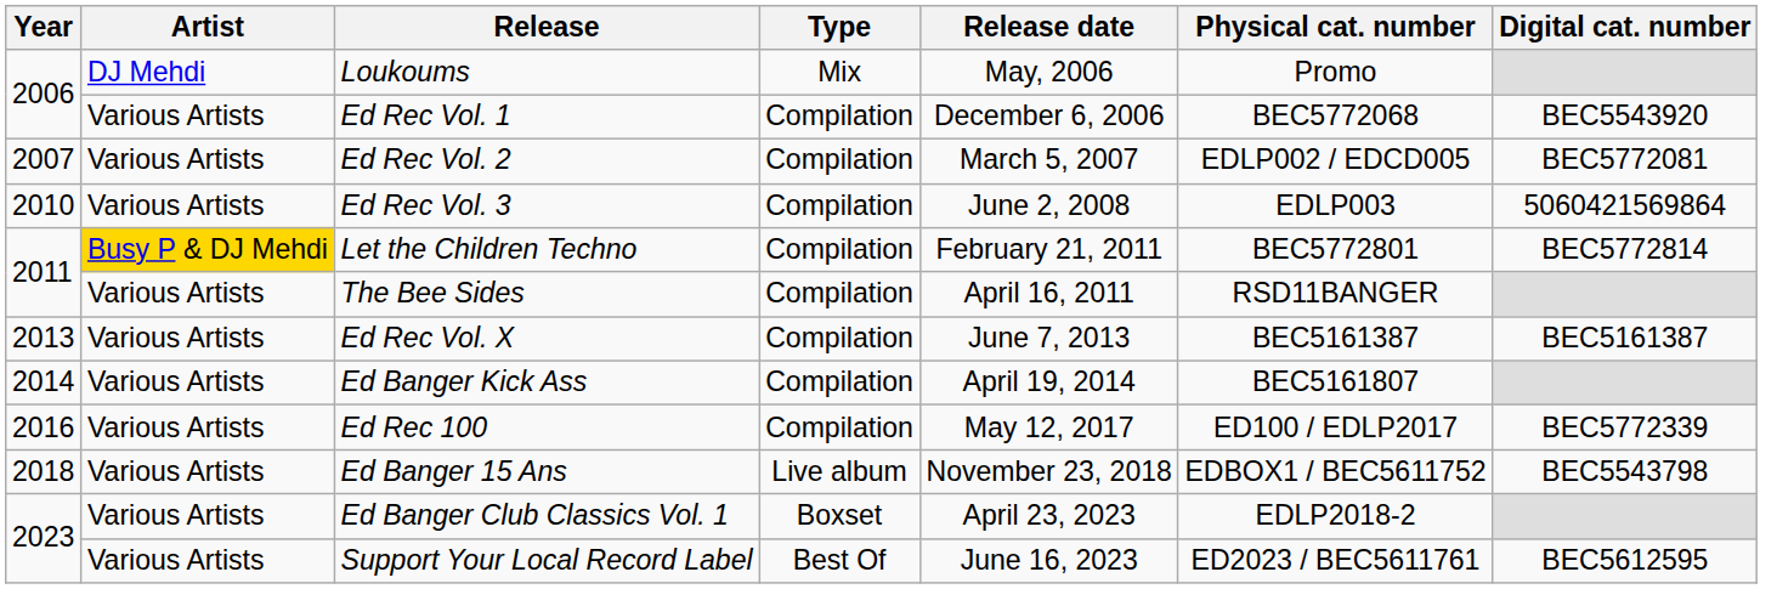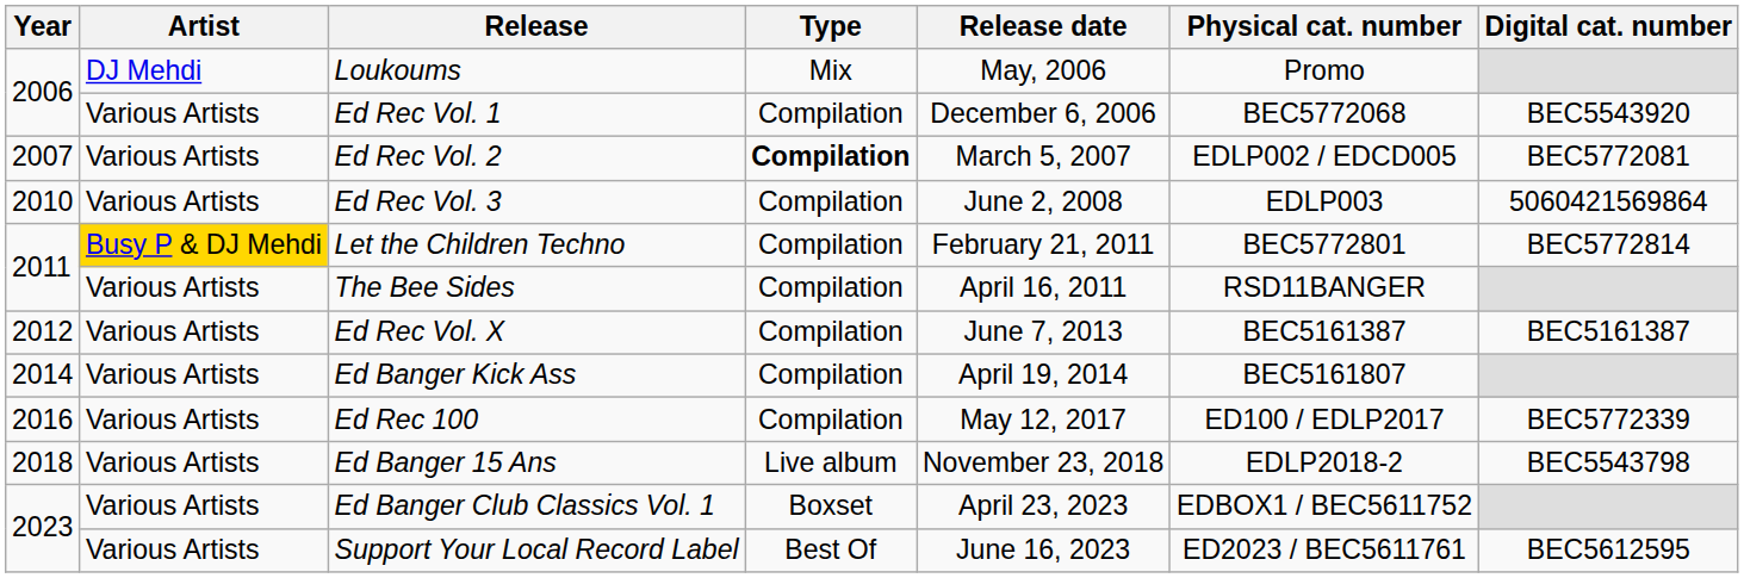 <table class="wikitable">
 <tr>
 <th>Year</th>
 <th>Artist</th>
 <th>Release</th>
 <th>Type</th>
 <th>Release date</th>
 <th>Physical cat. number</th>
 <th>Digital cat. number</th>
 </tr>
 <tr>
 <td rowspan="2">2006</td>
 <td><a href='#'>DJ Mehdi</a></td>
 <td><em>Loukoums</em></td>
 <td align="center">Mix</td>
 <td align="center">May, 2006</td>
 <td align="center">Promo</td>
 <td align="center" style="background:#DEDEDE;"></td>
 </tr>
 <tr>
 <td>Various Artists</td>
 <td><em>Ed Rec Vol. 1</em></td>
 <td align="center">Compilation</td>
 <td align="center">December 6, 2006</td>
 <td align="center">BEC5772068</td>
 <td align="center">BEC5543920</td>
 </tr>
 <tr>
 <td>2007</td>
 <td>Various Artists</td>
 <td><em>Ed Rec Vol. 2</em></td>
-<td align="center">Compilation</td>
+<td align="center"><strong>Compilation</strong></td>
 <td align="center">March 5, 2007</td>
 <td align="center">EDLP002 / EDCD005</td>
 <td align="center">BEC5772081</td>
 </tr>
 <tr>
 <td>2010</td>
 <td>Various Artists</td>
 <td><em>Ed Rec Vol. 3</em></td>
 <td align="center">Compilation</td>
 <td align="center">June 2, 2008</td>
 <td align="center">EDLP003</td>
 <td align="center">5060421569864</td>
 </tr>
 <tr>
 <td rowspan="2">2011</td>
 <td style="background: gold;"><a href='#'>Busy P</a> & DJ Mehdi</td>
 <td><em>Let the Children Techno</em></td>
 <td align="center">Compilation</td>
 <td align="center">February 21, 2011</td>
 <td align="center">BEC5772801</td>
 <td align="center">BEC5772814</td>
 </tr>
 <tr>
 <td>Various Artists</td>
 <td><em>The Bee Sides</em></td>
 <td align="center">Compilation</td>
 <td align="center">April 16, 2011</td>
 <td align="center">RSD11BANGER</td>
 <td align="center" style="background:#DEDEDE;"></td>
 </tr>
 <tr>
-<td>2013</td>
+<td>2012</td>
 <td>Various Artists</td>
 <td><em>Ed Rec Vol. X</em></td>
 <td align="center">Compilation</td>
 <td align="center">June 7, 2013</td>
 <td align="center">BEC5161387</td>
 <td align="center">BEC5161387</td>
 </tr>
 <tr>
 <td>2014</td>
 <td>Various Artists</td>
 <td><em>Ed Banger Kick Ass</em></td>
 <td align="center">Compilation</td>
 <td align="center">April 19, 2014</td>
 <td align="center">BEC5161807</td>
 <td align="center" style="background:#DEDEDE;"></td>
 </tr>
 <tr>
 <td>2016</td>
 <td>Various Artists</td>
 <td><em>Ed Rec 100</em></td>
 <td align="center">Compilation</td>
 <td align="center">May 12, 2017</td>
 <td align="center">ED100 / EDLP2017</td>
 <td align="center">BEC5772339</td>
 </tr>
 <tr>
 <td>2018</td>
 <td>Various Artists</td>
 <td><em>Ed Banger 15 Ans</em></td>
 <td align="center">Live album</td>
 <td align="center">November 23, 2018</td>
-<td align="center">EDBOX1 / BEC5611752</td>
+<td align="center">EDLP2018-2</td>
 <td align="center">BEC5543798</td>
 </tr>
 <tr>
 <td rowspan="2">2023</td>
 <td>Various Artists</td>
 <td><em>Ed Banger Club Classics Vol. 1</em></td>
 <td align="center">Boxset</td>
 <td align="center">April 23, 2023</td>
-<td align="center">EDLP2018-2</td>
+<td align="center">EDBOX1 / BEC5611752</td>
 <td align="center" style="background:#DEDEDE;"></td>
 </tr>
 <tr>
 <td>Various Artists</td>
 <td><em>Support Your Local Record Label</em></td>
 <td align="center">Best Of</td>
 <td align="center">June 16, 2023</td>
 <td align="center">ED2023 / BEC5611761</td>
 <td align="center">BEC5612595</td>
 </tr>
 </table>
